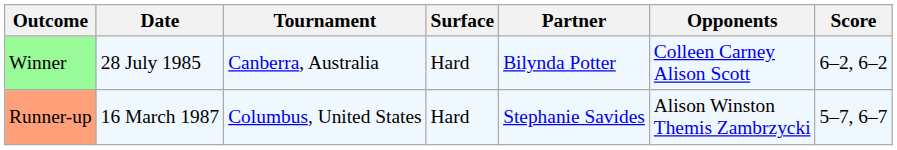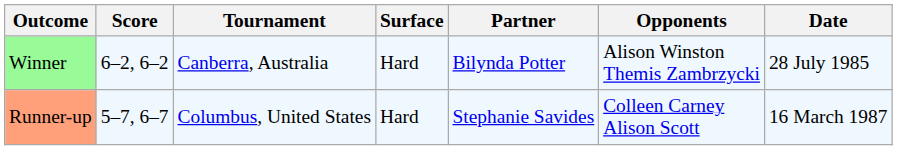 <table class="sortable wikitable" style=font-size:97%>
 <tr>
 <th>Outcome</th>
-<th>Date</th>
+<th>Score</th>
 <th>Tournament</th>
 <th>Surface</th>
 <th>Partner</th>
 <th>Opponents</th>
-<th>Score</th>
+<th>Date</th>
 </tr>
 <tr style="background:#f0f8ff;">
 <td bgcolor="98FB98">Winner</td>
-<td>28 July 1985</td>
+<td>6–2, 6–2</td>
 <td><a href='#'>Canberra</a>, Australia</td>
 <td>Hard</td>
 <td> <a href='#'>Bilynda Potter</a></td>
-<td> <a href='#'>Colleen Carney</a> <br>  <a href='#'>Alison Scott</a></td>
-<td>6–2, 6–2</td>
+<td> Alison Winston <br>  <a href='#'>Themis Zambrzycki</a></td>
+<td>28 July 1985</td>
 </tr>
 <tr bgcolor="#f0f8ff">
 <td bgcolor="FFA07A">Runner-up</td>
-<td>16 March 1987</td>
+<td>5–7, 6–7</td>
 <td><a href='#'>Columbus</a>, United States</td>
 <td>Hard</td>
 <td> <a href='#'>Stephanie Savides</a></td>
-<td> Alison Winston <br>  <a href='#'>Themis Zambrzycki</a></td>
-<td>5–7, 6–7</td>
+<td> <a href='#'>Colleen Carney</a> <br>  <a href='#'>Alison Scott</a></td>
+<td>16 March 1987</td>
 </tr>
 </table>
